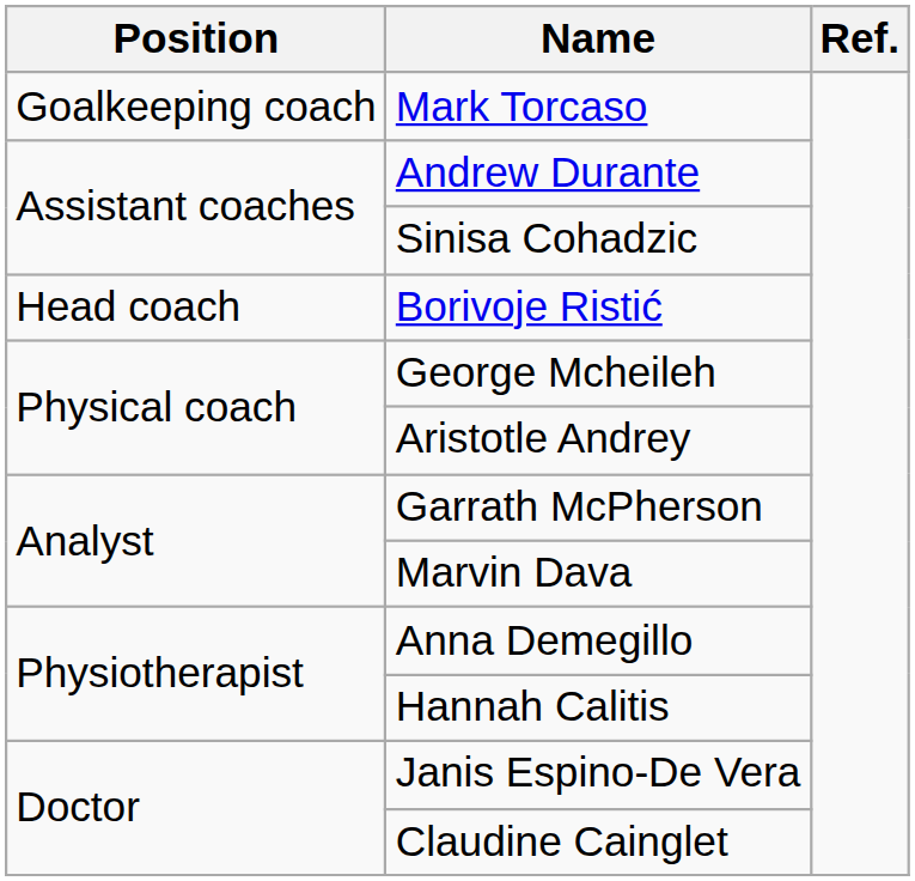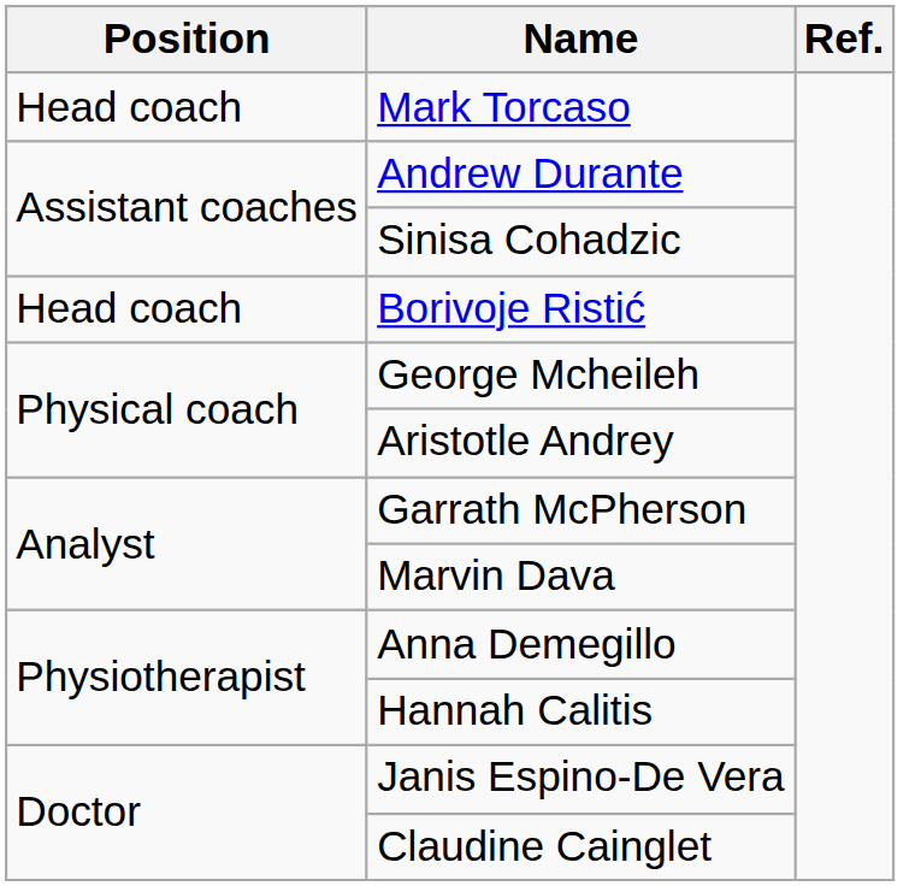 <table class="wikitable">
 <tr>
 <th>Position</th>
 <th>Name</th>
 <th>Ref.</th>
 </tr>
 <tr>
-<td>Goalkeeping coach</td>
+<td>Head coach</td>
 <td> <a href='#'>Mark Torcaso</a></td>
 <td rowspan=17></td>
 </tr>
 <tr>
 <td rowspan="2">Assistant coaches</td>
 <td> <a href='#'>Andrew Durante</a></td>
 </tr>
 <tr>
 <td> Sinisa Cohadzic</td>
 </tr>
 <tr>
 <td>Head coach</td>
 <td> <a href='#'>Borivoje Ristić</a></td>
 </tr>
 <tr>
 <td rowspan="2">Physical coach</td>
 <td> George Mcheileh</td>
 </tr>
 <tr>
 <td> Aristotle Andrey</td>
 </tr>
 <tr>
 <td rowspan="2">Analyst</td>
 <td> Garrath McPherson</td>
 </tr>
 <tr>
 <td> Marvin Dava</td>
 </tr>
 <tr>
 <td rowspan="2">Physiotherapist</td>
 <td> Anna Demegillo</td>
 </tr>
 <tr>
 <td> Hannah Calitis</td>
 </tr>
 <tr>
 <td rowspan="2">Doctor</td>
 <td> Janis Espino-De Vera</td>
 </tr>
 <tr>
 <td> Claudine Cainglet</td>
 </tr>
 <tr>
 </tr>
 </table>
